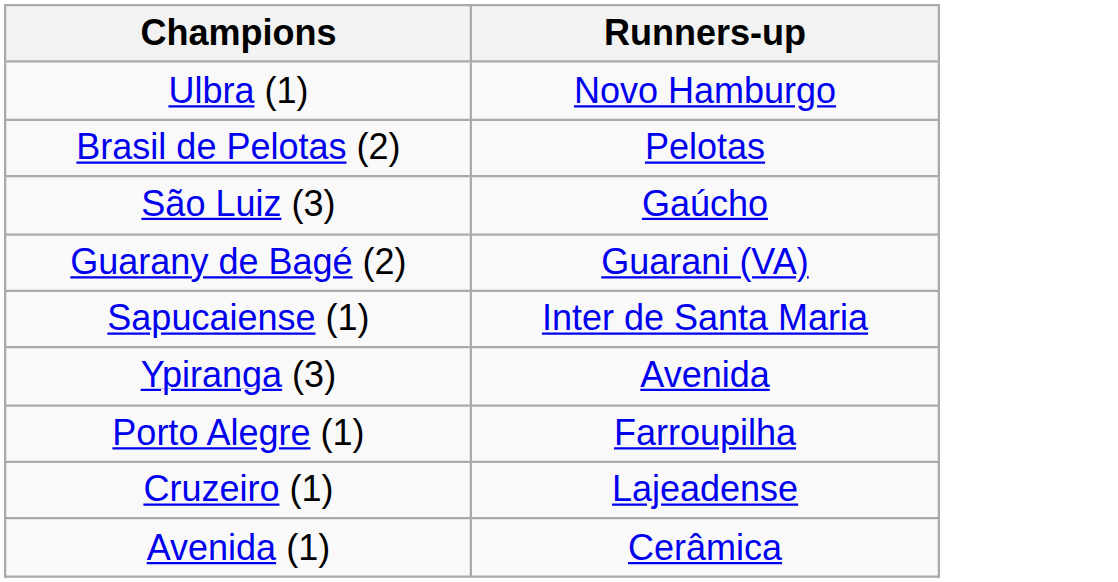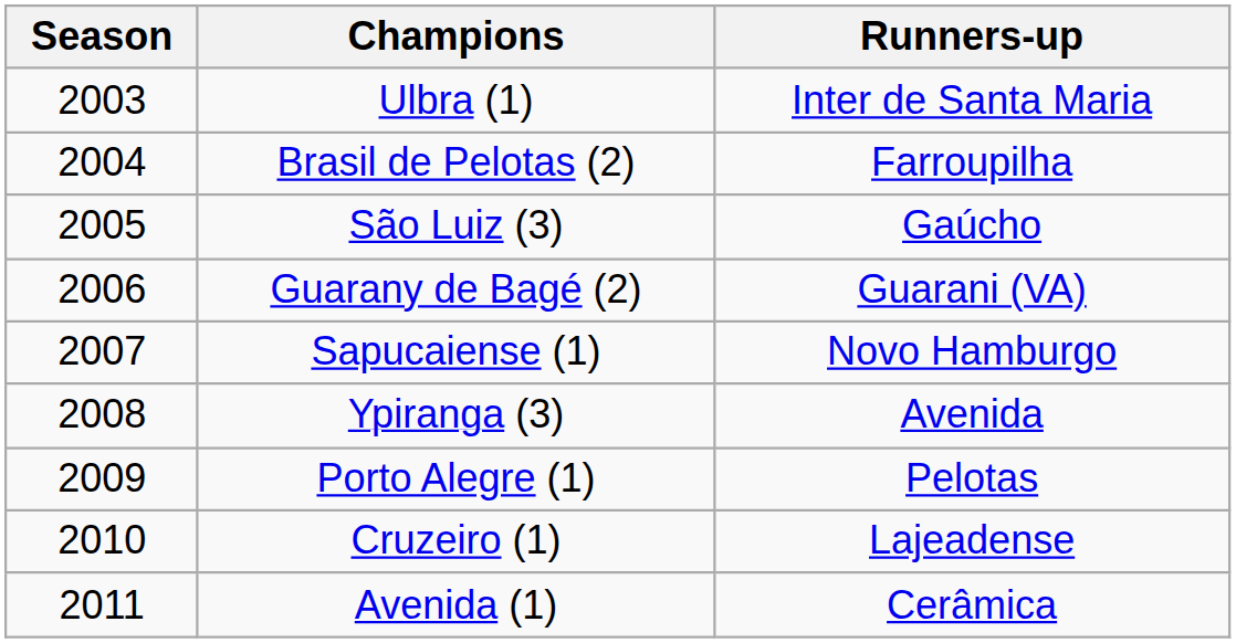 <table class="wikitable" style="text-align:center; margin-left:1em;">
 <tr>
+<th style="width:70px">Season</th>
 <th style="width:200px">Champions</th>
 <th style="width:200px">Runners-up</th>
 </tr>
 <tr>
+<td>2003</td>
 <td><a href='#'>Ulbra</a> (1)</td>
-<td><a href='#'>Novo Hamburgo</a></td>
+<td><a href='#'>Inter de Santa Maria</a></td>
 </tr>
 <tr>
+<td>2004</td>
 <td><a href='#'>Brasil de Pelotas</a> (2)</td>
-<td><a href='#'>Pelotas</a></td>
+<td><a href='#'>Farroupilha</a></td>
 </tr>
 <tr>
+<td>2005</td>
 <td><a href='#'>São Luiz</a> (3)</td>
 <td><a href='#'>Gaúcho</a></td>
 </tr>
 <tr>
+<td>2006</td>
 <td><a href='#'>Guarany de Bagé</a> (2)</td>
 <td><a href='#'>Guarani (VA)</a></td>
 </tr>
 <tr>
+<td>2007</td>
 <td><a href='#'>Sapucaiense</a> (1)</td>
-<td><a href='#'>Inter de Santa Maria</a></td>
+<td><a href='#'>Novo Hamburgo</a></td>
 </tr>
 <tr>
+<td>2008</td>
 <td><a href='#'>Ypiranga</a> (3)</td>
 <td><a href='#'>Avenida</a></td>
 </tr>
 <tr>
+<td>2009</td>
 <td><a href='#'>Porto Alegre</a> (1)</td>
-<td><a href='#'>Farroupilha</a></td>
+<td><a href='#'>Pelotas</a></td>
 </tr>
 <tr>
+<td>2010</td>
 <td><a href='#'>Cruzeiro</a> (1)</td>
 <td><a href='#'>Lajeadense</a></td>
 </tr>
 <tr>
+<td>2011</td>
 <td><a href='#'>Avenida</a> (1)</td>
 <td><a href='#'>Cerâmica</a></td>
 </tr>
 </table>
